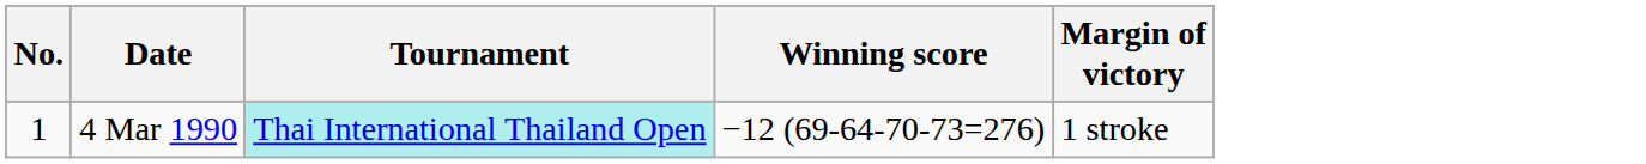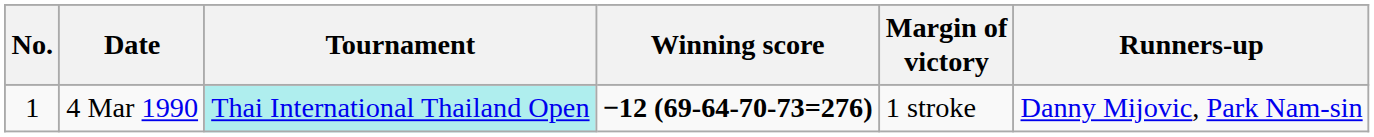 <table class="wikitable" style="font-size:95%;">
 <tr>
 <th>No.</th>
 <th>Date</th>
 <th>Tournament</th>
 <th>Winning score</th>
 <th>Margin of<br> victory</th>
+<th>Runners-up</th>
 </tr>
 <tr>
 <td align=center>1</td>
 <td align=right>4 Mar <a href='#'>1990</a></td>
 <td style="background: paleturquoise;"><a href='#'>Thai International Thailand Open</a></td>
-<td>−12 (69-64-70-73=276)</td>
+<td><strong>−12 (69-64-70-73=276)</strong></td>
 <td>1 stroke</td>
+<td> <a href='#'>Danny Mijovic</a>,  <a href='#'>Park Nam-sin</a></td>
 </tr>
 </table>
